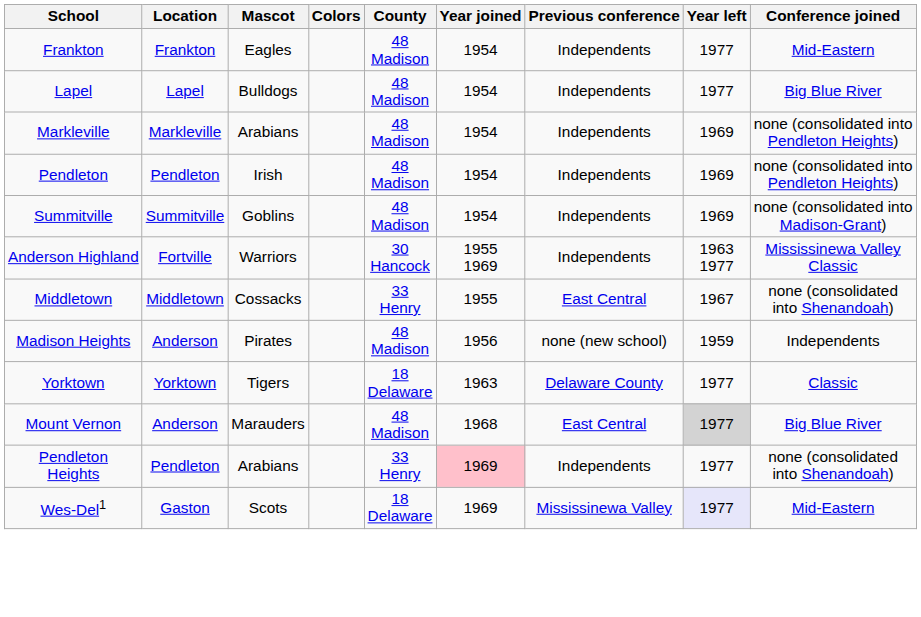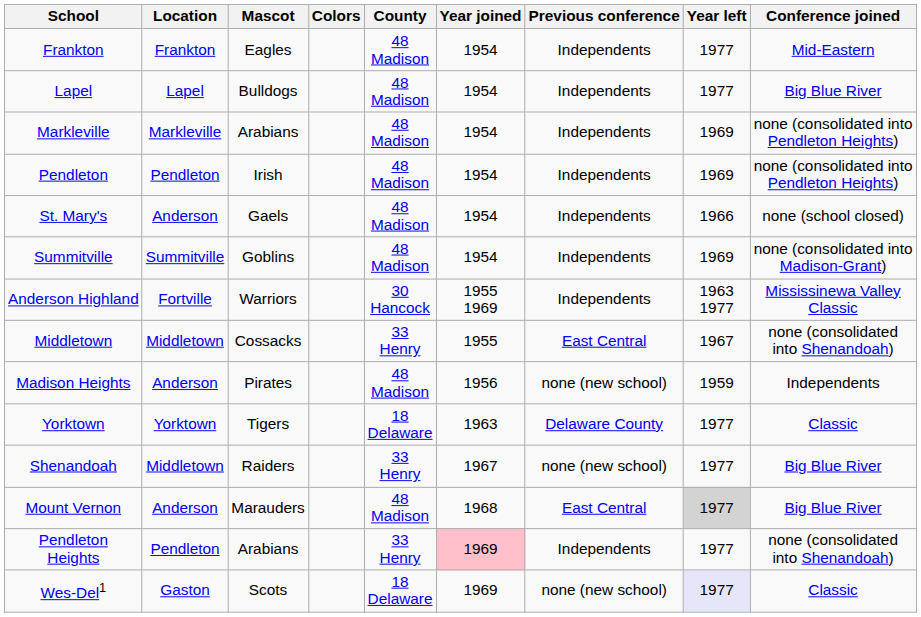 <table class="wikitable" style="text-align:center;">
 <tr>
 <th>School</th>
 <th>Location</th>
 <th>Mascot</th>
 <th>Colors</th>
 <th>County</th>
 <th>Year joined</th>
 <th>Previous conference</th>
 <th>Year left</th>
 <th>Conference joined</th>
 </tr>
 <tr>
 <td><a href='#'>Frankton</a></td>
 <td><a href='#'>Frankton</a></td>
 <td>Eagles</td>
 <td> </td>
 <td><a href='#'>48 <br> Madison</a></td>
 <td>1954</td>
 <td>Independents</td>
 <td>1977</td>
 <td><a href='#'>Mid-Eastern</a></td>
 </tr>
 <tr>
 <td><a href='#'>Lapel</a></td>
 <td><a href='#'>Lapel</a></td>
 <td>Bulldogs</td>
 <td> </td>
 <td><a href='#'>48 <br> Madison</a></td>
 <td>1954</td>
 <td>Independents</td>
 <td>1977</td>
 <td><a href='#'>Big Blue River</a></td>
 </tr>
 <tr>
 <td><a href='#'>Markleville</a></td>
 <td><a href='#'>Markleville</a></td>
 <td>Arabians</td>
 <td> </td>
 <td><a href='#'>48<br> Madison</a></td>
 <td>1954</td>
 <td>Independents</td>
 <td>1969</td>
 <td>none (consolidated into <br> <a href='#'>Pendleton Heights</a>)</td>
 </tr>
 <tr>
 <td><a href='#'>Pendleton</a></td>
 <td><a href='#'>Pendleton</a></td>
 <td>Irish</td>
 <td> </td>
 <td><a href='#'>48 <br> Madison</a></td>
 <td>1954</td>
 <td>Independents</td>
 <td>1969</td>
 <td>none (consolidated into <br> <a href='#'>Pendleton Heights</a>)</td>
 </tr>
 <tr>
+<td><a href='#'>St. Mary's</a></td>
+<td><a href='#'>Anderson</a></td>
+<td>Gaels</td>
+<td> </td>
+<td><a href='#'>48 <br> Madison</a></td>
+<td>1954</td>
+<td>Independents</td>
+<td>1966</td>
+<td>none (school closed)</td>
+</tr>
+<tr>
 <td><a href='#'>Summitville</a></td>
 <td><a href='#'>Summitville</a></td>
 <td>Goblins</td>
 <td>  </td>
 <td><a href='#'>48 <br> Madison</a></td>
 <td>1954</td>
 <td>Independents</td>
 <td>1969</td>
 <td>none (consolidated into <br> <a href='#'>Madison-Grant</a>)</td>
 </tr>
 <tr>
 <td><a href='#'>Anderson Highland</a></td>
 <td><a href='#'>Fortville</a></td>
 <td>Warriors</td>
 <td>  </td>
 <td><a href='#'>30 <br> Hancock</a></td>
 <td>1955 <br> 1969</td>
 <td>Independents</td>
 <td>1963 <br> 1977</td>
 <td><a href='#'>Mississinewa Valley</a> <br> <a href='#'>Classic</a></td>
 </tr>
 <tr>
 <td><a href='#'>Middletown</a></td>
 <td><a href='#'>Middletown</a></td>
 <td>Cossacks</td>
 <td> </td>
 <td><a href='#'>33 <br> Henry</a></td>
 <td>1955</td>
 <td><a href='#'>East Central</a></td>
 <td>1967</td>
 <td>none (consolidated <br> into <a href='#'>Shenandoah</a>)</td>
 </tr>
 <tr>
 <td><a href='#'>Madison Heights</a></td>
 <td><a href='#'>Anderson</a></td>
 <td>Pirates</td>
 <td> </td>
 <td><a href='#'>48 <br> Madison</a></td>
 <td>1956</td>
 <td>none (new school)</td>
 <td>1959</td>
 <td>Independents</td>
 </tr>
 <tr>
 <td><a href='#'>Yorktown</a></td>
 <td><a href='#'>Yorktown</a></td>
 <td>Tigers</td>
 <td>  </td>
 <td><a href='#'>18 <br> Delaware</a></td>
 <td>1963</td>
 <td><a href='#'>Delaware County</a></td>
 <td>1977</td>
 <td><a href='#'>Classic</a></td>
 </tr>
 <tr>
+<td><a href='#'>Shenandoah</a></td>
+<td><a href='#'>Middletown</a></td>
+<td>Raiders</td>
+<td> </td>
+<td><a href='#'>33 <br> Henry</a></td>
+<td>1967</td>
+<td>none (new school)</td>
+<td>1977</td>
+<td><a href='#'>Big Blue River</a></td>
+</tr>
+<tr>
 <td><a href='#'>Mount Vernon</a></td>
 <td><a href='#'>Anderson</a></td>
 <td>Marauders</td>
 <td>  </td>
 <td><a href='#'>48 <br> Madison</a></td>
 <td>1968</td>
 <td><a href='#'>East Central</a></td>
 <td style="background: lightgrey;">1977</td>
 <td><a href='#'>Big Blue River</a></td>
 </tr>
 <tr>
 <td><a href='#'>Pendleton <br> Heights</a></td>
 <td><a href='#'>Pendleton</a></td>
 <td>Arabians</td>
 <td>  </td>
 <td><a href='#'>33 <br> Henry</a></td>
 <td style="background: pink;">1969</td>
 <td>Independents</td>
 <td>1977</td>
 <td>none (consolidated <br> into <a href='#'>Shenandoah</a>)</td>
 </tr>
 <tr>
 <td><a href='#'>Wes-Del</a><sup>1</sup></td>
 <td><a href='#'>Gaston</a></td>
 <td>Scots</td>
 <td> </td>
 <td><a href='#'>18 <br> Delaware</a></td>
 <td>1969</td>
-<td><a href='#'>Mississinewa Valley</a></td>
+<td>none (new school)</td>
 <td style="background: lavender;">1977</td>
-<td><a href='#'>Mid-Eastern</a></td>
+<td><a href='#'>Classic</a></td>
 </tr>
 </table>
